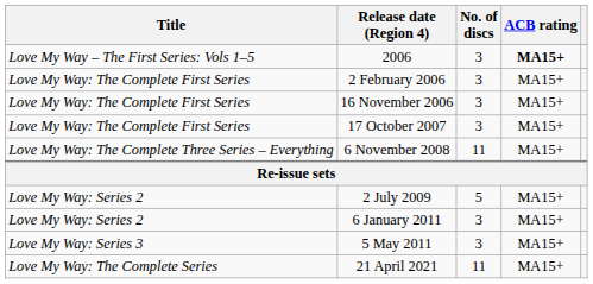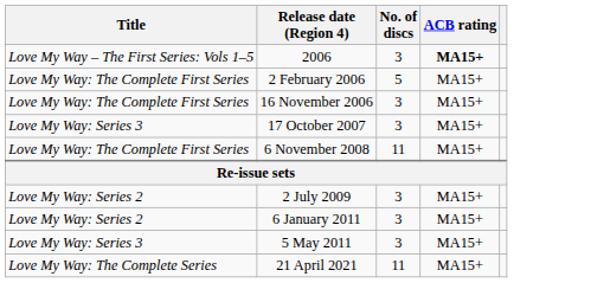 <table class="wikitable">
 <tr>
 <th>Title</th>
 <th>Release date<br>(Region 4)</th>
 <th>No. of<br>discs</th>
 <th><a href='#'>ACB</a> rating</th>
 <th></th>
 </tr>
 <tr>
 <td><em>Love My Way – The First Series: Vols 1–5</em></td>
 <td align="center">2006</td>
 <td align="center">3</td>
 <td align="center"><strong>MA15+</strong></td>
 <td align="center"></td>
 </tr>
 <tr>
 <td><em>Love My Way: The Complete First Series</em></td>
 <td align="center">2 February 2006</td>
-<td align="center">3</td>
+<td align="center">5</td>
 <td align="center">MA15+</td>
 <td align="center"></td>
 </tr>
 <tr>
 <td><em>Love My Way: The Complete First Series</em></td>
 <td align="center">16 November 2006</td>
 <td align="center">3</td>
 <td align="center">MA15+</td>
 <td align="center"></td>
 </tr>
 <tr>
-<td><em>Love My Way: The Complete First Series</em></td>
+<td><em>Love My Way: Series 3</em></td>
 <td align="center">17 October 2007</td>
 <td align="center">3</td>
 <td align="center">MA15+</td>
 <td align="center"></td>
 </tr>
 <tr>
-<td><em>Love My Way: The Complete Three Series – Everything</em></td>
+<td><em>Love My Way: The Complete First Series</em></td>
 <td align="center">6 November 2008</td>
 <td align="center">11</td>
 <td align="center">MA15+</td>
 <td align="center"></td>
 </tr>
 <tr style="border-top:2px solid gray;">
 <th colspan="5">Re-issue sets</th>
 </tr>
 <tr>
 <td><em>Love My Way: Series 2</em></td>
 <td align="center">2 July 2009</td>
-<td align="center">5</td>
+<td align="center">3</td>
 <td align="center">MA15+</td>
 <td align="center"></td>
 </tr>
 <tr>
 <td><em>Love My Way: Series 2</em></td>
 <td align="center">6 January 2011</td>
 <td align="center">3</td>
 <td align="center">MA15+</td>
 <td align="center"></td>
 </tr>
 <tr>
 <td><em>Love My Way: Series 3</em></td>
 <td align="center">5 May 2011</td>
 <td align="center">3</td>
 <td align="center">MA15+</td>
 <td align="center"></td>
 </tr>
 <tr>
 <td><em>Love My Way: The Complete Series</em></td>
 <td align="center">21 April 2021</td>
 <td align="center">11</td>
 <td align="center">MA15+</td>
 <td align="center"></td>
 </tr>
 </table>
